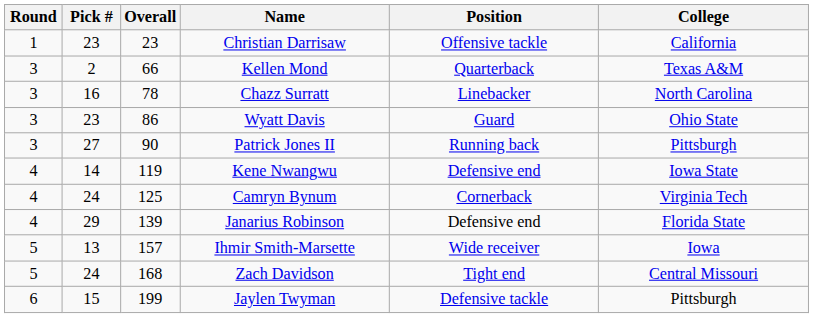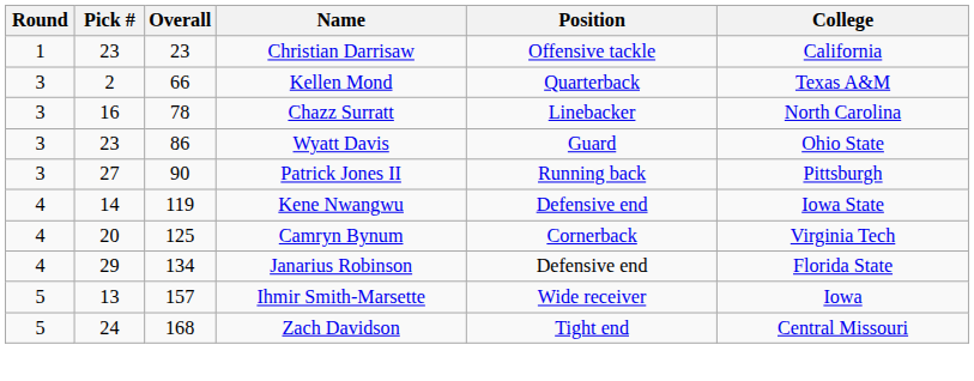 <table class="wikitable sortable" style="text-align:center">
 <tr>
 <th width=50px>Round</th>
 <th width=50px>Pick #</th>
 <th width=50px>Overall</th>
 <th width=200px>Name</th>
 <th width=200px>Position</th>
 <th width=200px>College</th>
 </tr>
 <tr>
 <td>1</td>
 <td>23</td>
 <td>23</td>
 <td><a href='#'>Christian Darrisaw</a></td>
 <td><a href='#'>Offensive tackle</a></td>
 <td><a href='#'>California</a></td>
 </tr>
 <tr>
 <td>3</td>
 <td>2</td>
 <td>66</td>
 <td><a href='#'>Kellen Mond</a></td>
 <td><a href='#'>Quarterback</a></td>
 <td><a href='#'>Texas A&M</a></td>
 </tr>
 <tr>
 <td>3</td>
 <td>16</td>
 <td>78</td>
 <td><a href='#'>Chazz Surratt</a></td>
 <td><a href='#'>Linebacker</a></td>
 <td><a href='#'>North Carolina</a></td>
 </tr>
 <tr>
 <td>3</td>
 <td>23</td>
 <td>86</td>
 <td><a href='#'>Wyatt Davis</a></td>
 <td><a href='#'>Guard</a></td>
 <td><a href='#'>Ohio State</a></td>
 </tr>
 <tr>
 <td>3</td>
 <td>27</td>
 <td>90</td>
 <td><a href='#'>Patrick Jones II</a></td>
 <td><a href='#'>Running back</a></td>
 <td><a href='#'>Pittsburgh</a></td>
 </tr>
 <tr>
 <td>4</td>
 <td>14</td>
 <td>119</td>
 <td><a href='#'>Kene Nwangwu</a></td>
 <td><a href='#'>Defensive end</a></td>
 <td><a href='#'>Iowa State</a></td>
 </tr>
 <tr>
 <td>4</td>
-<td>24</td>
+<td>20</td>
 <td>125</td>
 <td><a href='#'>Camryn Bynum</a></td>
 <td><a href='#'>Cornerback</a></td>
 <td><a href='#'>Virginia Tech</a></td>
 </tr>
 <tr>
 <td>4</td>
 <td>29</td>
-<td>139</td>
+<td>134</td>
 <td><a href='#'>Janarius Robinson</a></td>
 <td>Defensive end</td>
 <td><a href='#'>Florida State</a></td>
 </tr>
 <tr>
 <td>5</td>
 <td>13</td>
 <td>157</td>
 <td><a href='#'>Ihmir Smith-Marsette</a></td>
 <td><a href='#'>Wide receiver</a></td>
 <td><a href='#'>Iowa</a></td>
 </tr>
 <tr>
 <td>5</td>
 <td>24</td>
 <td>168</td>
 <td><a href='#'>Zach Davidson</a></td>
 <td><a href='#'>Tight end</a></td>
 <td><a href='#'>Central Missouri</a></td>
 </tr>
-<tr>
-<td>6</td>
-<td>15</td>
-<td>199</td>
-<td><a href='#'>Jaylen Twyman</a></td>
-<td><a href='#'>Defensive tackle</a></td>
-<td>Pittsburgh</td>
-</tr>
 </table>
